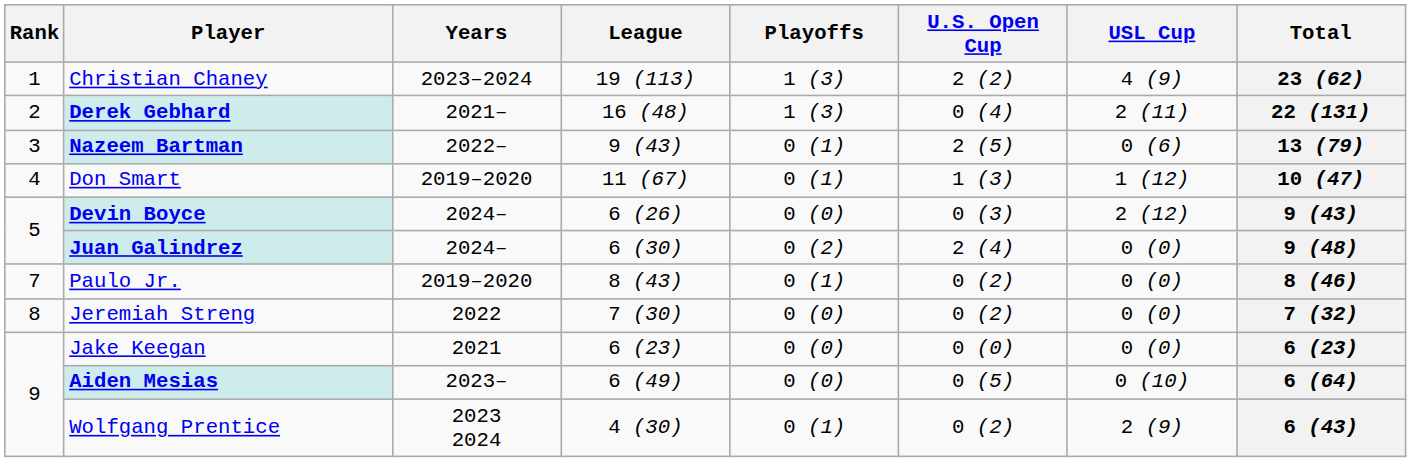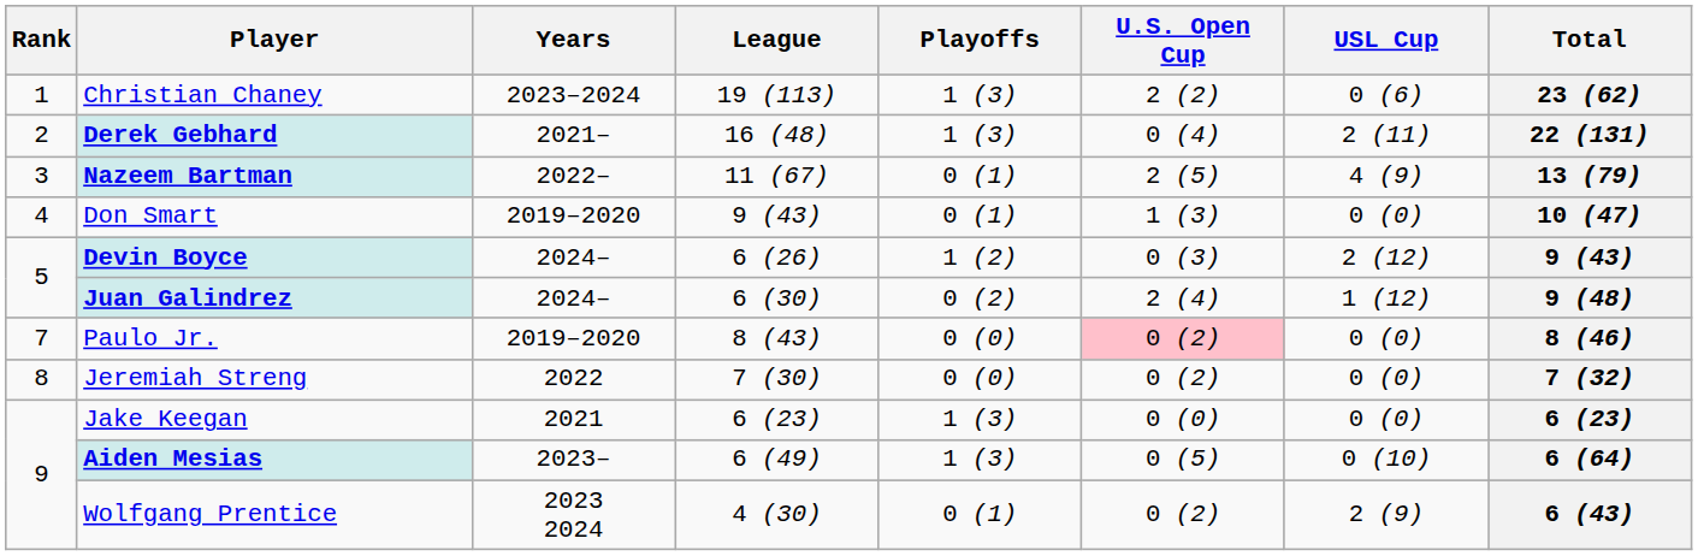 <table class="sortable wikitable" style="text-align:center;">
 <tr>
 <th>Rank</th>
 <th style="width:200px;">Player</th>
 <th style="width:100px;">Years</th>
 <th style="width:100px;">League</th>
 <th style="width:100px;">Playoffs</th>
 <th style="width:100px;"><a href='#'>U.S. Open Cup</a></th>
 <th style="width:100px;"><a href='#'>USL Cup</a></th>
 <th style="width:100px;">Total</th>
 </tr>
 <tr>
 <td>1</td>
 <td align="left" data-sort-value="Chaney, Christian"> <a href='#'>Christian Chaney</a></td>
 <td>2023–2024</td>
 <td>19 <em>(113)</em></td>
 <td>1 <em>(3)</em></td>
 <td>2 <em>(2)</em></td>
-<td>4 <em>(9)</em></td>
+<td>0 <em>(6)</em></td>
 <th>23 <em>(62)</em></th>
 </tr>
 <tr>
 <td>2</td>
 <td align="left" data-sort-value="Gebhard, Derek" style="background:#cfecec; font-weight:bold;"> <a href='#'>Derek Gebhard</a></td>
 <td>2021–</td>
 <td>16 <em>(48)</em></td>
 <td>1 <em>(3)</em></td>
 <td>0 <em>(4)</em></td>
 <td>2 <em>(11)</em></td>
 <th>22 <em>(131)</em></th>
 </tr>
 <tr>
 <td>3</td>
 <td align="left" data-sort-value="Bartman, Nazeem" style="background:#cfecec; font-weight:bold;"> <a href='#'>Nazeem Bartman</a></td>
 <td>2022–</td>
-<td>9 <em>(43)</em></td>
+<td>11 <em>(67)</em></td>
 <td>0 <em>(1)</em></td>
 <td>2 <em>(5)</em></td>
-<td>0 <em>(6)</em></td>
+<td>4 <em>(9)</em></td>
 <th>13 <em>(79)</em></th>
 </tr>
 <tr>
 <td>4</td>
 <td align="left" data-sort-value="Smart, Don"> <a href='#'>Don Smart</a></td>
 <td>2019–2020</td>
-<td>11 <em>(67)</em></td>
+<td>9 <em>(43)</em></td>
 <td>0 <em>(1)</em></td>
 <td>1 <em>(3)</em></td>
-<td>1 <em>(12)</em></td>
+<td>0 <em>(0)</em></td>
 <th>10 <em>(47)</em></th>
 </tr>
 <tr>
 <td rowspan="2">5</td>
 <td align="left" data-sort-value="Boyce, Devin" style="background:#cfecec; font-weight:bold;"> <a href='#'>Devin Boyce</a></td>
 <td>2024–</td>
 <td>6 <em>(26)</em></td>
-<td>0 <em>(0)</em></td>
+<td>1 <em>(2)</em></td>
 <td>0 <em>(3)</em></td>
 <td>2 <em>(12)</em></td>
 <th>9 <em>(43)</em></th>
 </tr>
 <tr>
 <td align="left" data-sort-value="Galindrez, Juan" style="background:#cfecec; font-weight:bold;"> <a href='#'>Juan Galindrez</a></td>
 <td>2024–</td>
 <td>6 <em>(30)</em></td>
 <td>0 <em>(2)</em></td>
 <td>2 <em>(4)</em></td>
-<td>0 <em>(0)</em></td>
+<td>1 <em>(12)</em></td>
 <th>9 <em>(48)</em></th>
 </tr>
 <tr>
 <td>7</td>
 <td align="left" data-sort-value="Paulo Jr"> <a href='#'>Paulo Jr.</a></td>
 <td>2019–2020</td>
 <td>8 <em>(43)</em></td>
-<td>0 <em>(1)</em></td>
-<td>0 <em>(2)</em></td>
+<td>0 <em>(0)</em></td>
+<td style="background: pink;">0 <em>(2)</em></td>
 <td>0 <em>(0)</em></td>
 <th>8 <em>(46)</em></th>
 </tr>
 <tr>
 <td>8</td>
 <td align="left" data-sort-value="Streng, Jeremiah"> <a href='#'>Jeremiah Streng</a></td>
 <td>2022</td>
 <td>7 <em>(30)</em></td>
 <td>0 <em>(0)</em></td>
 <td>0 <em>(2)</em></td>
 <td>0 <em>(0)</em></td>
 <th>7 <em>(32)</em></th>
 </tr>
 <tr>
 <td rowspan="3">9</td>
 <td align="left" data-sort-value="Keegan, Jake"> <a href='#'>Jake Keegan</a></td>
 <td>2021</td>
 <td>6 <em>(23)</em></td>
-<td>0 <em>(0)</em></td>
+<td>1 <em>(3)</em></td>
 <td>0 <em>(0)</em></td>
 <td>0 <em>(0)</em></td>
 <th>6 <em>(23)</em></th>
 </tr>
 <tr>
 <td align="left" data-sort-value="Mesias, Aiden" style="background:#cfecec; font-weight:bold;"> <a href='#'>Aiden Mesias</a></td>
 <td>2023–</td>
 <td>6 <em>(49)</em></td>
-<td>0 <em>(0)</em></td>
+<td>1 <em>(3)</em></td>
 <td>0 <em>(5)</em></td>
 <td>0 <em>(10)</em></td>
 <th>6 <em>(64)</em></th>
 </tr>
 <tr>
 <td align="left" data-sort-value="Prentice, Wolfgang"> <a href='#'>Wolfgang Prentice</a></td>
 <td>2023<br>2024</td>
 <td>4 <em>(30)</em></td>
 <td>0 <em>(1)</em></td>
 <td>0 <em>(2)</em></td>
 <td>2 <em>(9)</em></td>
 <th>6 <em>(43)</em></th>
 </tr>
 </table>
